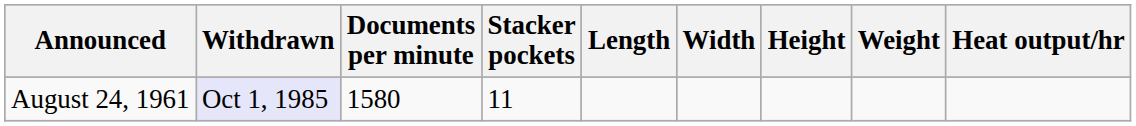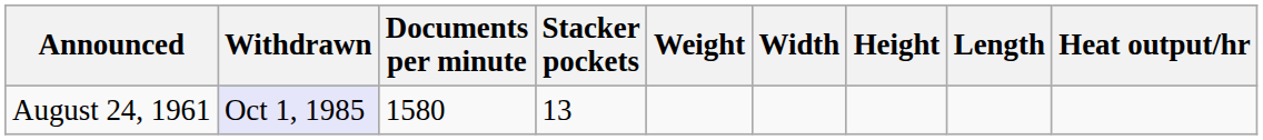 <table class="wikitable">
 <tr>
 <th>Announced</th>
 <th>Withdrawn</th>
 <th>Documents<br>per minute</th>
 <th>Stacker<br>pockets</th>
-<th>Length</th>
+<th>Weight</th>
 <th>Width</th>
 <th>Height</th>
-<th>Weight</th>
+<th>Length</th>
 <th>Heat output/hr</th>
 </tr>
 <tr>
 <td>August 24, 1961</td>
 <td style="background: lavender;">Oct 1, 1985</td>
 <td>1580</td>
-<td>11</td>
+<td>13</td>
 <td></td>
 <td></td>
 <td></td>
 <td></td>
 <td></td>
 </tr>
 </table>
